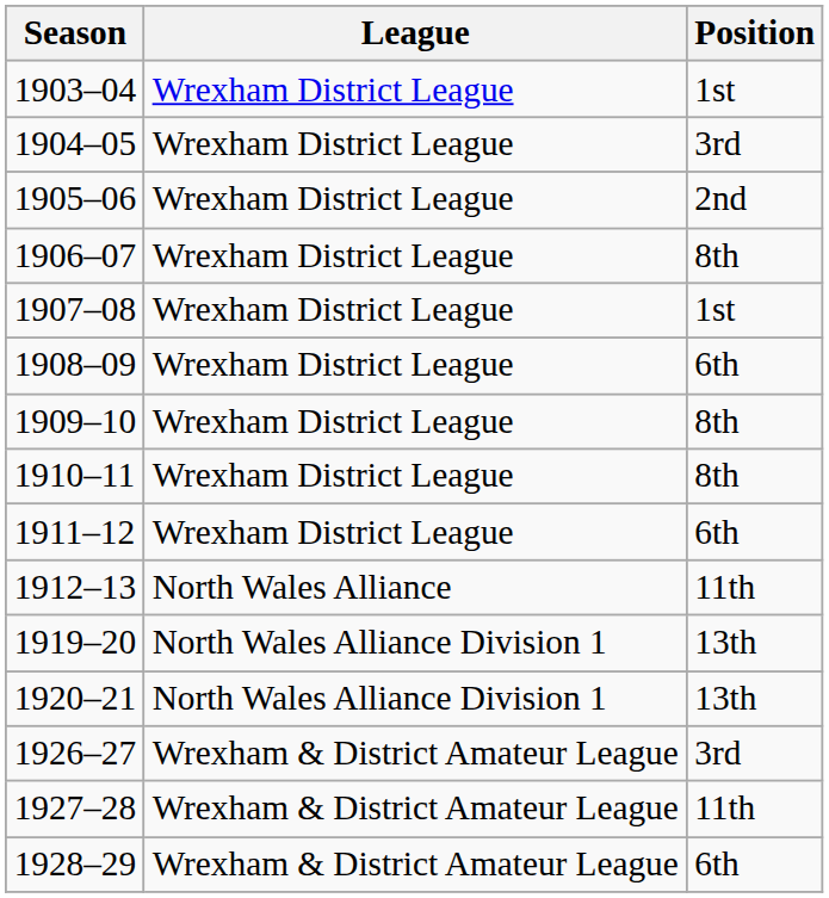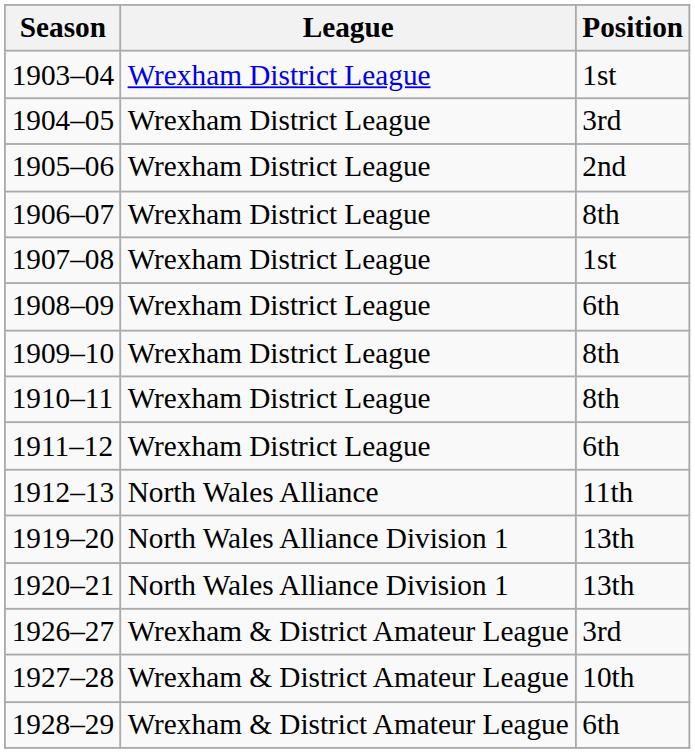 <table class="wikitable">
 <tr>
 <th>Season</th>
 <th>League</th>
 <th>Position</th>
 </tr>
 <tr>
 <td>1903–04</td>
 <td><a href='#'>Wrexham District League</a></td>
 <td>1st</td>
 </tr>
 <tr>
 <td>1904–05</td>
 <td>Wrexham District League</td>
 <td>3rd</td>
 </tr>
 <tr>
 <td>1905–06</td>
 <td>Wrexham District League</td>
 <td>2nd</td>
 </tr>
 <tr>
 <td>1906–07</td>
 <td>Wrexham District League</td>
 <td>8th</td>
 </tr>
 <tr>
 <td>1907–08</td>
 <td>Wrexham District League</td>
 <td>1st</td>
 </tr>
 <tr>
 <td>1908–09</td>
 <td>Wrexham District League</td>
 <td>6th</td>
 </tr>
 <tr>
 <td>1909–10</td>
 <td>Wrexham District League</td>
 <td>8th</td>
 </tr>
 <tr>
 <td>1910–11</td>
 <td>Wrexham District League</td>
 <td>8th</td>
 </tr>
 <tr>
 <td>1911–12</td>
 <td>Wrexham District League</td>
 <td>6th</td>
 </tr>
 <tr>
 <td>1912–13</td>
 <td>North Wales Alliance</td>
 <td>11th</td>
 </tr>
 <tr>
 <td>1919–20</td>
 <td>North Wales Alliance Division 1</td>
 <td>13th</td>
 </tr>
 <tr>
 <td>1920–21</td>
 <td>North Wales Alliance Division 1</td>
 <td>13th</td>
 </tr>
 <tr>
 <td>1926–27</td>
 <td>Wrexham & District Amateur League</td>
 <td>3rd</td>
 </tr>
 <tr>
 <td>1927–28</td>
 <td>Wrexham & District Amateur League</td>
-<td>11th</td>
+<td>10th</td>
 </tr>
 <tr>
 <td>1928–29</td>
 <td>Wrexham & District Amateur League</td>
 <td>6th</td>
 </tr>
 </table>
